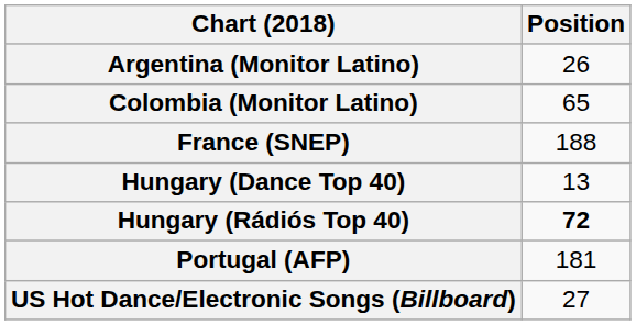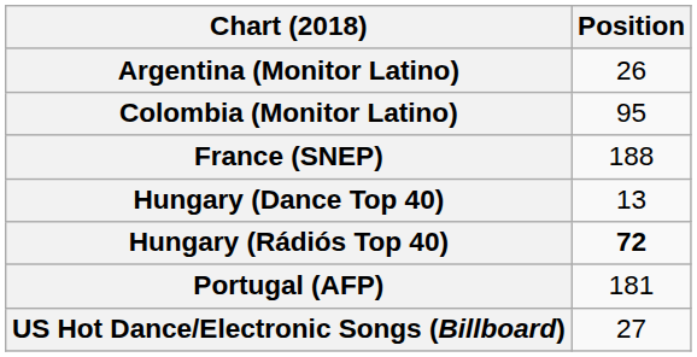 <table class="wikitable plainrowheaders sortable" style="text-align:center">
 <tr>
 <th scope="col">Chart (2018)</th>
 <th scope="col">Position</th>
 </tr>
 <tr>
 <th scope="row">Argentina (Monitor Latino)</th>
 <td>26</td>
 </tr>
 <tr>
 <th scope="row">Colombia (Monitor Latino)</th>
-<td>65</td>
+<td>95</td>
 </tr>
 <tr>
 <th scope="row">France (SNEP)</th>
 <td>188</td>
 </tr>
 <tr>
 <th scope="row">Hungary (Dance Top 40)</th>
 <td>13</td>
 </tr>
 <tr>
 <th scope="row">Hungary (Rádiós Top 40)</th>
 <td><strong>72</strong></td>
 </tr>
 <tr>
 <th scope="row">Portugal (AFP)</th>
 <td>181</td>
 </tr>
 <tr>
 <th scope="row">US Hot Dance/Electronic Songs (<em>Billboard</em>)</th>
 <td>27</td>
 </tr>
 </table>
